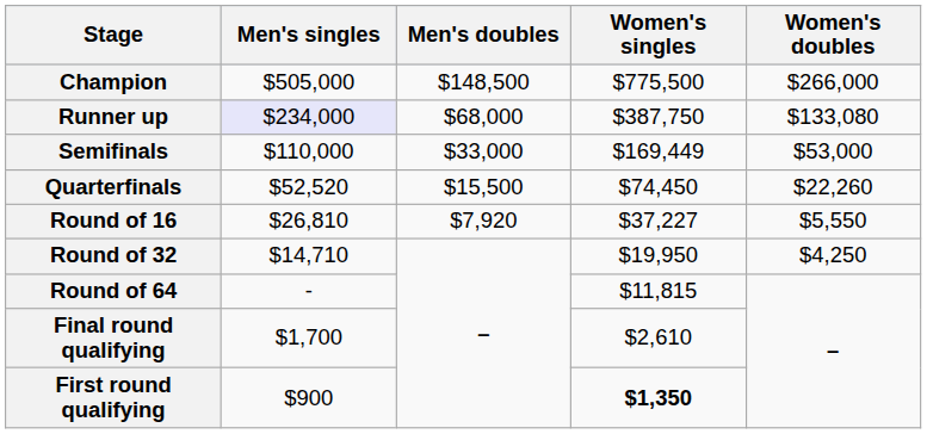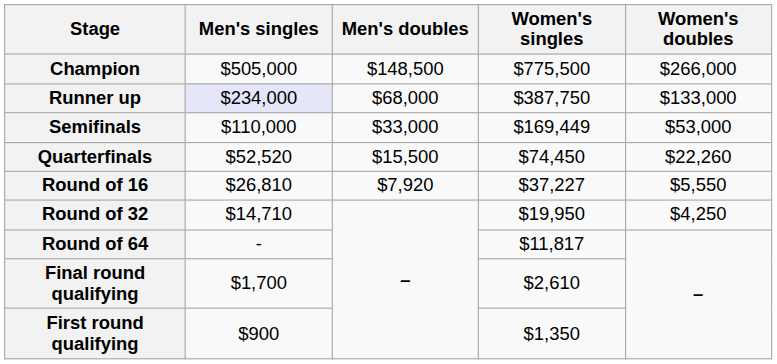 <table class="wikitable">
 <tr style="background:#d1e4fd;">
 <th style="width:150px;">Stage</th>
 <th style="width:120px;">Men's singles</th>
 <th style="width:120px;">Men's doubles</th>
 <th style="width:120px;">Women's singles</th>
 <th style="width:120px;">Women's doubles</th>
 </tr>
 <tr style="text-align:center;">
 <th>Champion</th>
 <td>$505,000</td>
 <td>$148,500</td>
 <td>$775,500</td>
 <td>$266,000</td>
 </tr>
 <tr style="text-align:center;">
 <th>Runner up</th>
 <td style="background: lavender;">$234,000</td>
 <td>$68,000</td>
 <td>$387,750</td>
-<td>$133,080</td>
+<td>$133,000</td>
 </tr>
 <tr style="text-align:center;">
 <th>Semifinals</th>
 <td>$110,000</td>
 <td>$33,000</td>
 <td>$169,449</td>
 <td>$53,000</td>
 </tr>
 <tr style="text-align:center;">
 <th>Quarterfinals</th>
 <td>$52,520</td>
 <td>$15,500</td>
 <td>$74,450</td>
 <td>$22,260</td>
 </tr>
 <tr style="text-align:center;">
 <th>Round of 16</th>
 <td>$26,810</td>
 <td>$7,920</td>
 <td>$37,227</td>
 <td>$5,550</td>
 </tr>
 <tr style="text-align:center;">
 <th>Round of 32</th>
 <td>$14,710</td>
 <td rowspan=4><strong>–</strong></td>
 <td>$19,950</td>
 <td>$4,250</td>
 </tr>
 <tr style="text-align:center;">
 <th>Round of 64</th>
 <td>-</td>
-<td>$11,815</td>
+<td>$11,817</td>
 <td rowspan=3><strong>–</strong></td>
 </tr>
 <tr style="text-align:center;">
 <th>Final round qualifying</th>
 <td>$1,700</td>
 <td>$2,610</td>
 </tr>
 <tr style="text-align:center;">
 <th>First round qualifying</th>
 <td>$900</td>
-<td><strong>$1,350</strong></td>
+<td>$1,350</td>
 </tr>
 </table>
